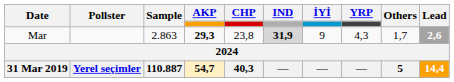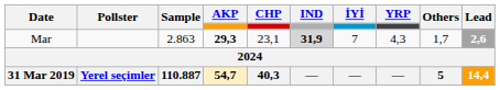 <table class="wikitable mw-collapsible" style="text-align:center; font-size:85%; line-height:14px;">
 <tr>
 <th rowspan="2">Date</th>
 <th rowspan="2">Pollster</th>
 <th rowspan="2">Sample</th>
 <th style="width:3em;"><a href='#'>AKP</a></th>
 <th style="width:3em;"><a href='#'>CHP</a></th>
 <th style="width:3em;"><a href='#'>IND</a></th>
 <th style="width:3em;"><a href='#'>İYİ</a></th>
 <th style="width:3em;"><a href='#'>YRP</a></th>
 <th rowspan="2">Others</th>
 <th rowspan="2">Lead</th>
 </tr>
 <tr>
 <th style="background:#fda000;"></th>
 <th style="background:#d40000;"></th>
 <th style="background:#ADADAD;"></th>
 <th style="background:#0099cc;"></th>
 <th style="background:#414042;"></th>
 </tr>
 <tr>
 <td>Mar</td>
 <td></td>
 <td>2.863</td>
 <td><strong>29,3</strong></td>
-<td>23,8</td>
+<td>23,1</td>
 <th style="background:#D6D6D6"><strong>31,9</strong></th>
-<td>9</td>
+<td>7</td>
 <td>4,3</td>
 <td>1,7</td>
 <th style="background:#A3A3A3; color:white;">2,6</th>
 </tr>
 <tr>
 <th colspan="10">2024</th>
 </tr>
 <tr>
 <th>31 Mar 2019</th>
 <th><a href='#'>Yerel seçimler</a></th>
 <th>110.887</th>
 <th style="background:#FFF1C4"><strong>54,7</strong></th>
 <th>40,3</th>
 <th>—</th>
 <th>—</th>
 <th>—</th>
 <th>5</th>
 <th style="background:#fda000; color:white;">14,4</th>
 </tr>
 </table>
